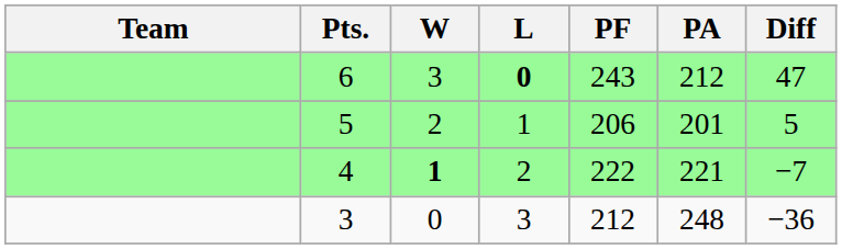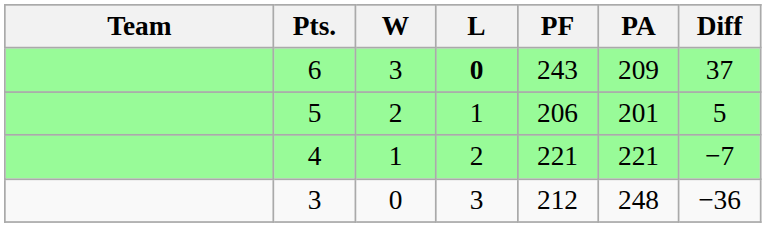 <table class=wikitable>
 <tr>
 <th width=150px>Team</th>
 <th width=40px>Pts.</th>
 <th width=40px>W</th>
 <th width=40px>L</th>
 <th width=40px>PF</th>
 <th width=40px>PA</th>
 <th width=40px>Diff</th>
 </tr>
 <tr align=center |- bgcolor="#98fb98">
 <td align=left></td>
 <td>6</td>
 <td>3</td>
 <td><strong>0</strong></td>
 <td>243</td>
-<td>212</td>
-<td>47</td>
+<td>209</td>
+<td>37</td>
 </tr>
 <tr align=center |- bgcolor="#98fb98">
 <td align=left></td>
 <td>5</td>
 <td>2</td>
 <td>1</td>
 <td>206</td>
 <td>201</td>
 <td>5</td>
 </tr>
 <tr align=center |- bgcolor="#98fb98">
 <td align=left></td>
 <td>4</td>
-<td><strong>1</strong></td>
+<td>1</td>
 <td>2</td>
-<td>222</td>
+<td>221</td>
 <td>221</td>
 <td>−7</td>
 </tr>
 <tr align=center>
 <td align=left></td>
 <td>3</td>
 <td>0</td>
 <td>3</td>
 <td>212</td>
 <td>248</td>
 <td>−36</td>
 </tr>
 </table>
